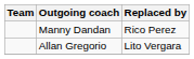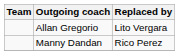 <table class=wikitable>
 <tr>
 <th>Team</th>
 <th>Outgoing coach</th>
 <th>Replaced by</th>
 </tr>
 <tr>
 <td></td>
+<td>Allan Gregorio</td>
+<td>Lito Vergara</td>
+</tr>
+<tr>
+<td></td>
 <td>Manny Dandan</td>
 <td>Rico Perez</td>
 </tr>
 <tr>
-<td></td>
-<td>Allan Gregorio</td>
-<td>Lito Vergara</td>
-</tr>
-<tr>
 </tr>
 </table>
